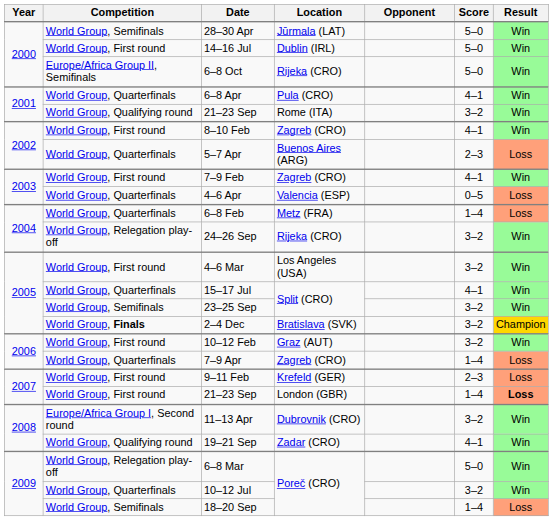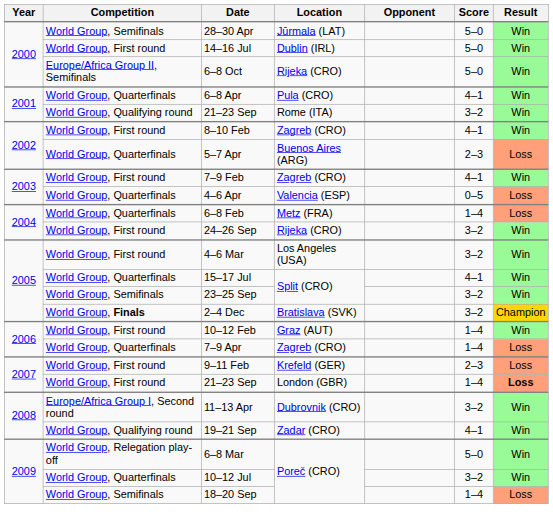 <table class="wikitable collapsible collapsed">
 <tr>
 <th width="50">Year</th>
 <th width="225">Competition</th>
 <th width="100">Date</th>
 <th width="125">Location</th>
 <th width="125">Opponent</th>
 <th width="50">Score</th>
 <th width="70">Result</th>
 </tr>
 <tr style="border-top:2px solid gray;">
 <td align="center" rowspan="3"><a href='#'>2000</a></td>
 <td><a href='#'>World Group</a>, Semifinals</td>
 <td>28–30 Apr</td>
 <td><a href='#'>Jūrmala</a> (LAT)</td>
 <td></td>
 <td align="center">5–0</td>
 <td align="center" bgcolor="#98FB98">Win</td>
 </tr>
 <tr>
 <td><a href='#'>World Group</a>, First round</td>
 <td>14–16 Jul</td>
 <td><a href='#'>Dublin</a> (IRL)</td>
 <td></td>
 <td align="center">5–0</td>
 <td align="center" bgcolor="#98FB98">Win</td>
 </tr>
 <tr>
 <td><a href='#'>Europe/Africa Group II</a>, Semifinals</td>
 <td>6–8 Oct</td>
 <td><a href='#'>Rijeka</a> (CRO)</td>
 <td></td>
 <td align="center">5–0</td>
 <td align="center" bgcolor="#98FB98">Win</td>
 </tr>
 <tr style="border-top:2px solid gray;">
 <td align="center" rowspan="2"><a href='#'>2001</a></td>
 <td><a href='#'>World Group</a>, Quarterfinals</td>
 <td>6–8 Apr</td>
 <td><a href='#'>Pula</a> (CRO)</td>
 <td></td>
 <td align="center">4–1</td>
 <td align="center" bgcolor="#98FB98">Win</td>
 </tr>
 <tr>
 <td><a href='#'>World Group</a>, Qualifying round</td>
 <td>21–23 Sep</td>
 <td>Rome (ITA)</td>
 <td></td>
 <td align="center">3–2</td>
 <td align="center" bgcolor="#98FB98">Win</td>
 </tr>
 <tr style="border-top:2px solid gray;">
 <td align="center" rowspan="2"><a href='#'>2002</a></td>
 <td><a href='#'>World Group</a>, First round</td>
 <td>8–10 Feb</td>
 <td><a href='#'>Zagreb</a> (CRO)</td>
 <td></td>
 <td align="center">4–1</td>
 <td align="center" bgcolor="#98FB98">Win</td>
 </tr>
 <tr>
 <td><a href='#'>World Group</a>, Quarterfinals</td>
 <td>5–7 Apr</td>
 <td><a href='#'>Buenos Aires</a> (ARG)</td>
 <td></td>
 <td align="center">2–3</td>
 <td align="center" bgcolor="#FFA07A">Loss</td>
 </tr>
 <tr style="border-top:2px solid gray;">
 <td align="center" rowspan="2"><a href='#'>2003</a></td>
 <td><a href='#'>World Group</a>, First round</td>
 <td>7–9 Feb</td>
 <td><a href='#'>Zagreb</a> (CRO)</td>
 <td></td>
 <td align="center">4–1</td>
 <td align="center" bgcolor="#98FB98">Win</td>
 </tr>
 <tr>
 <td><a href='#'>World Group</a>, Quarterfinals</td>
 <td>4–6 Apr</td>
 <td><a href='#'>Valencia</a> (ESP)</td>
 <td></td>
 <td align="center">0–5</td>
 <td align="center" bgcolor="#FFA07A">Loss</td>
 </tr>
 <tr style="border-top:2px solid gray;">
 <td align="center" rowspan="2"><a href='#'>2004</a></td>
 <td><a href='#'>World Group</a>, Quarterfinals</td>
 <td>6–8 Feb</td>
 <td><a href='#'>Metz</a> (FRA)</td>
 <td></td>
 <td align="center">1–4</td>
 <td align="center" bgcolor="#FFA07A">Loss</td>
 </tr>
 <tr>
-<td><a href='#'>World Group</a>, Relegation play-off</td>
+<td><a href='#'>World Group</a>, First round</td>
 <td>24–26 Sep</td>
 <td><a href='#'>Rijeka</a> (CRO)</td>
 <td></td>
 <td align="center">3–2</td>
 <td align="center" bgcolor="#98FB98">Win</td>
 </tr>
 <tr style="border-top:2px solid gray;">
 <td align="center" rowspan="4"><a href='#'>2005</a></td>
 <td><a href='#'>World Group</a>, First round</td>
 <td>4–6 Mar</td>
 <td>Los Angeles (USA)</td>
 <td></td>
 <td align="center">3–2</td>
 <td align="center" bgcolor="#98FB98">Win</td>
 </tr>
 <tr>
 <td><a href='#'>World Group</a>, Quarterfinals</td>
 <td>15–17 Jul</td>
 <td rowspan="2"><a href='#'>Split</a> (CRO)</td>
 <td></td>
 <td align="center">4–1</td>
 <td align="center" bgcolor="#98FB98">Win</td>
 </tr>
 <tr>
 <td><a href='#'>World Group</a>, Semifinals</td>
 <td>23–25 Sep</td>
 <td></td>
 <td align="center">3–2</td>
 <td align="center" bgcolor="#98FB98">Win</td>
 </tr>
 <tr>
 <td><a href='#'>World Group</a>, <strong>Finals</strong></td>
 <td>2–4 Dec</td>
 <td><a href='#'>Bratislava</a> (SVK)</td>
 <td></td>
 <td align="center">3–2</td>
 <td align="center" bgcolor="#FFD700">Champion</td>
 </tr>
 <tr style="border-top:2px solid gray;">
 <td align="center" rowspan="2"><a href='#'>2006</a></td>
 <td><a href='#'>World Group</a>, First round</td>
 <td>10–12 Feb</td>
 <td><a href='#'>Graz</a> (AUT)</td>
 <td></td>
-<td align="center">3–2</td>
+<td align="center">1–4</td>
 <td align="center" bgcolor="#98FB98">Win</td>
 </tr>
 <tr>
 <td><a href='#'>World Group</a>, Quarterfinals</td>
 <td>7–9 Apr</td>
 <td><a href='#'>Zagreb</a> (CRO)</td>
 <td></td>
 <td align="center">1–4</td>
 <td align="center" bgcolor="#FFA07A">Loss</td>
 </tr>
 <tr style="border-top:2px solid gray;">
 <td align="center" rowspan="2"><a href='#'>2007</a></td>
 <td><a href='#'>World Group</a>, First round</td>
 <td>9–11 Feb</td>
 <td><a href='#'>Krefeld</a> (GER)</td>
 <td></td>
 <td align="center">2–3</td>
 <td align="center" bgcolor="#FFA07A">Loss</td>
 </tr>
 <tr>
 <td><a href='#'>World Group</a>, First round</td>
 <td>21–23 Sep</td>
 <td>London (GBR)</td>
 <td></td>
 <td align="center">1–4</td>
 <td align="center" bgcolor="#FFA07A"><strong>Loss</strong></td>
 </tr>
 <tr style="border-top:2px solid gray;">
 <td align="center" rowspan="2"><a href='#'>2008</a></td>
 <td><a href='#'>Europe/Africa Group I</a>, Second round</td>
 <td>11–13 Apr</td>
 <td><a href='#'>Dubrovnik</a> (CRO)</td>
 <td></td>
 <td align="center">3–2</td>
 <td align="center" bgcolor="#98FB98">Win</td>
 </tr>
 <tr>
 <td><a href='#'>World Group</a>, Qualifying round</td>
 <td>19–21 Sep</td>
 <td><a href='#'>Zadar</a> (CRO)</td>
 <td></td>
 <td align="center">4–1</td>
 <td align="center" bgcolor="#98FB98">Win</td>
 </tr>
 <tr style="border-top:2px solid gray;">
 <td align="center" rowspan="3"><a href='#'>2009</a></td>
 <td><a href='#'>World Group</a>, Relegation play-off</td>
 <td>6–8 Mar</td>
 <td rowspan="3"><a href='#'>Poreč</a> (CRO)</td>
 <td></td>
 <td align="center">5–0</td>
 <td align="center" bgcolor="#98FB98">Win</td>
 </tr>
 <tr>
 <td><a href='#'>World Group</a>, Quarterfinals</td>
 <td>10–12 Jul</td>
 <td></td>
 <td align="center">3–2</td>
 <td align="center" bgcolor="#98FB98">Win</td>
 </tr>
 <tr>
 <td><a href='#'>World Group</a>, Semifinals</td>
 <td>18–20 Sep</td>
 <td></td>
 <td align="center">1–4</td>
 <td align="center" bgcolor="#FFA07A">Loss</td>
 </tr>
 </table>
